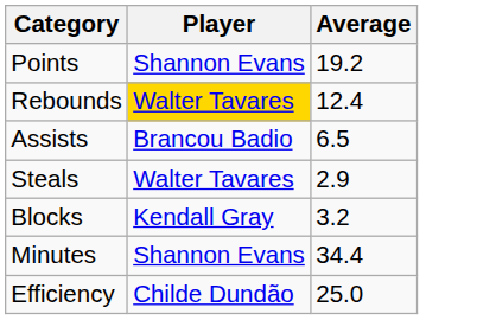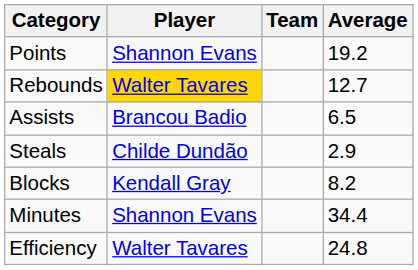 <table class=wikitable>
 <tr>
 <th>Category</th>
 <th>Player</th>
+<th>Team</th>
 <th>Average</th>
 </tr>
 <tr>
 <td>Points</td>
 <td><a href='#'>Shannon Evans</a></td>
+<td></td>
 <td>19.2</td>
 </tr>
 <tr>
 <td>Rebounds</td>
 <td style="background: gold;"><a href='#'>Walter Tavares</a></td>
-<td>12.4</td>
+<td></td>
+<td>12.7</td>
 </tr>
 <tr>
 <td>Assists</td>
 <td><a href='#'>Brancou Badio</a></td>
+<td></td>
 <td>6.5</td>
 </tr>
 <tr>
 <td>Steals</td>
-<td><a href='#'>Walter Tavares</a></td>
+<td><a href='#'>Childe Dundão</a></td>
+<td></td>
 <td>2.9</td>
 </tr>
 <tr>
 <td>Blocks</td>
 <td><a href='#'>Kendall Gray</a></td>
-<td>3.2</td>
+<td></td>
+<td>8.2</td>
 </tr>
 <tr>
 <td>Minutes</td>
 <td><a href='#'>Shannon Evans</a></td>
+<td></td>
 <td>34.4</td>
 </tr>
 <tr>
 <td>Efficiency</td>
-<td><a href='#'>Childe Dundão</a></td>
-<td>25.0</td>
+<td><a href='#'>Walter Tavares</a></td>
+<td></td>
+<td>24.8</td>
 </tr>
 </table>
